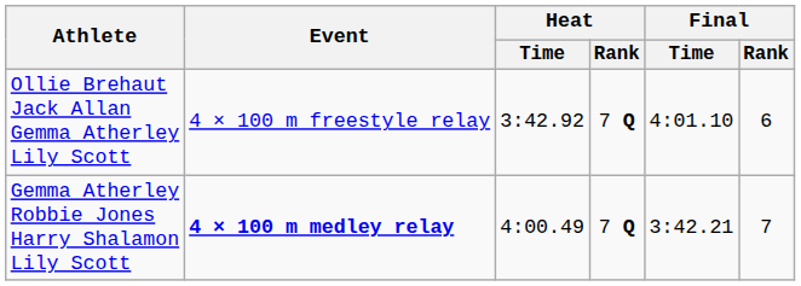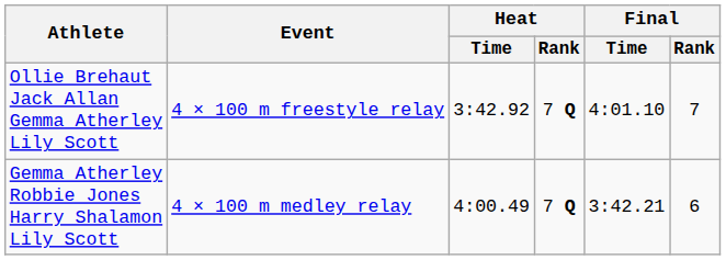 <table class=wikitable style=font-size:90%>
 <tr>
 <th rowspan=2>Athlete</th>
 <th rowspan=2>Event</th>
 <th colspan=2>Heat</th>
 <th colspan=2>Final</th>
 </tr>
 <tr style=font-size:95%>
 <th>Time</th>
 <th>Rank</th>
 <th>Time</th>
 <th>Rank</th>
 </tr>
 <tr align=center>
 <td align=left><a href='#'>Ollie Brehaut</a><br><a href='#'>Jack Allan</a><br><a href='#'>Gemma Atherley</a><br><a href='#'>Lily Scott</a></td>
 <td align=left><a href='#'>4 × 100 m freestyle relay</a></td>
 <td>3:42.92</td>
 <td>7 <strong>Q</strong></td>
 <td>4:01.10</td>
-<td>6</td>
+<td>7</td>
 </tr>
 <tr align=center>
 <td align=left><a href='#'>Gemma Atherley</a><br><a href='#'>Robbie Jones</a><br><a href='#'>Harry Shalamon</a><br><a href='#'>Lily Scott</a></td>
-<td align=left><strong><a href='#'>4 × 100 m medley relay</a></strong></td>
+<td align=left><a href='#'>4 × 100 m medley relay</a></td>
 <td>4:00.49</td>
 <td>7 <strong>Q</strong></td>
 <td>3:42.21</td>
-<td>7</td>
+<td>6</td>
 </tr>
 </table>
